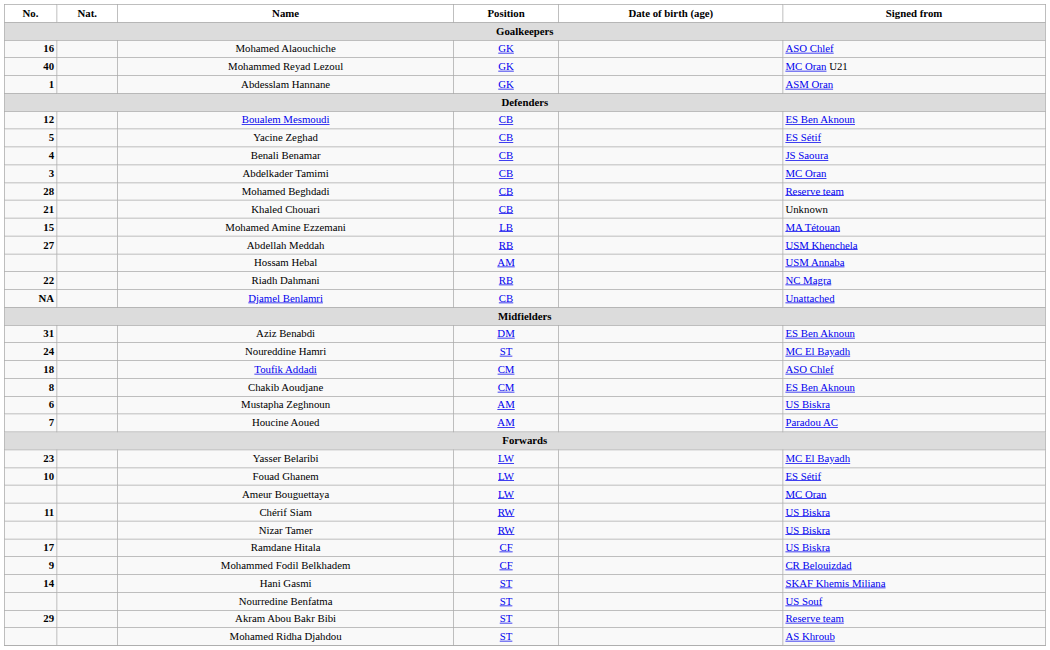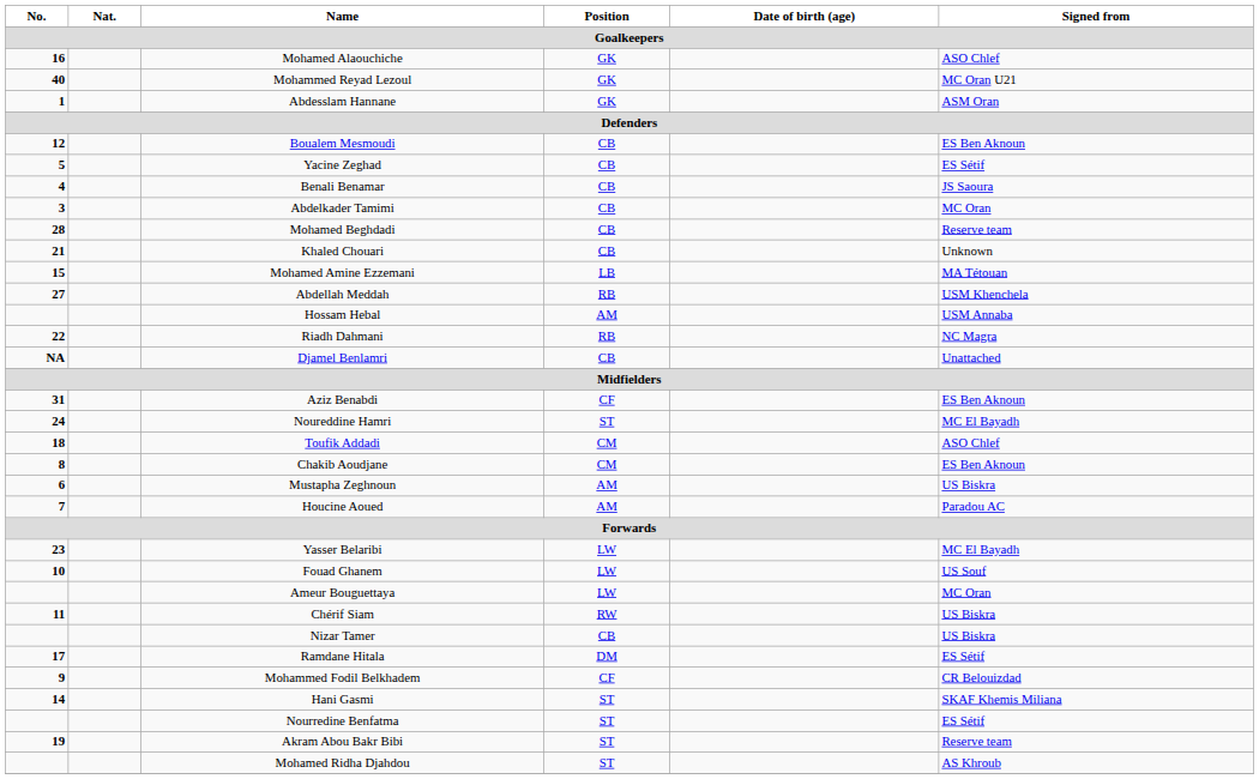 <table class="wikitable" style="text-align:center; font-size:90%; width:70%">
 <tr>
 <th style="background:white; color:black; text-align:center;">No.</th>
 <th style="background:white; color:black; text-align:center;">Nat.</th>
 <th style="background:white; color:black; text-align:center;">Name</th>
 <th style="background:white; color:black; text-align:center;">Position</th>
 <th style="background:white; color:black; text-align:center;">Date of birth (age)</th>
 <th style="background:white; color:black; text-align:center;">Signed from</th>
 </tr>
 <tr>
 <th colspan=10 style="background:#DCDCDC; text-align:center;">Goalkeepers</th>
 </tr>
 <tr>
 <td style="text-align:right"><strong>16</strong></td>
 <td></td>
 <td>Mohamed Alaouchiche</td>
 <td><a href='#'>GK</a></td>
 <td></td>
 <td style="text-align:left"> <a href='#'>ASO Chlef</a></td>
 </tr>
 <tr>
 <td style="text-align:right"><strong>40</strong></td>
 <td></td>
 <td>Mohammed Reyad Lezoul</td>
 <td><a href='#'>GK</a></td>
 <td></td>
 <td style="text-align:left"> <a href='#'>MC Oran</a> U21</td>
 </tr>
 <tr>
 <td style="text-align:right"><strong>1</strong></td>
 <td></td>
 <td>Abdesslam Hannane</td>
 <td><a href='#'>GK</a></td>
 <td></td>
 <td style="text-align:left"> <a href='#'>ASM Oran</a></td>
 </tr>
 <tr>
 <th colspan=10 style="background:#DCDCDC; text-align:center;">Defenders</th>
 </tr>
 <tr>
 <td style="text-align:right"><strong>12</strong></td>
 <td></td>
 <td><a href='#'>Boualem Mesmoudi</a></td>
 <td><a href='#'>CB</a></td>
 <td></td>
 <td style="text-align:left"> <a href='#'>ES Ben Aknoun</a></td>
 </tr>
 <tr>
 <td style="text-align:right"><strong>5</strong></td>
 <td></td>
 <td>Yacine Zeghad</td>
 <td><a href='#'>CB</a></td>
 <td></td>
 <td style="text-align:left"> <a href='#'>ES Sétif</a></td>
 </tr>
 <tr>
 <td style="text-align:right"><strong>4</strong></td>
 <td></td>
 <td>Benali Benamar</td>
 <td><a href='#'>CB</a></td>
 <td></td>
 <td style="text-align:left"> <a href='#'>JS Saoura</a></td>
 </tr>
 <tr>
 <td style="text-align:right"><strong>3</strong></td>
 <td></td>
 <td>Abdelkader Tamimi</td>
 <td><a href='#'>CB</a></td>
 <td></td>
 <td style="text-align:left"> <a href='#'>MC Oran</a></td>
 </tr>
 <tr>
 <td style="text-align:right"><strong>28</strong></td>
 <td></td>
 <td>Mohamed Beghdadi</td>
 <td><a href='#'>CB</a></td>
 <td></td>
 <td style="text-align:left"> <a href='#'>Reserve team</a></td>
 </tr>
 <tr>
 <td style="text-align:right"><strong>21</strong></td>
 <td></td>
 <td>Khaled Chouari</td>
 <td><a href='#'>CB</a></td>
 <td></td>
 <td style="text-align:left"> Unknown</td>
 </tr>
 <tr>
 <td style="text-align:right"><strong>15</strong></td>
 <td></td>
 <td>Mohamed Amine Ezzemani</td>
 <td><a href='#'>LB</a></td>
 <td></td>
 <td style="text-align:left"> <a href='#'>MA Tétouan</a></td>
 </tr>
 <tr>
 <td style="text-align:right"><strong>27</strong></td>
 <td></td>
 <td>Abdellah Meddah</td>
 <td><a href='#'>RB</a></td>
 <td></td>
 <td style="text-align:left"> <a href='#'>USM Khenchela</a></td>
 </tr>
 <tr>
 <td></td>
 <td></td>
 <td>Hossam Hebal</td>
 <td><a href='#'>AM</a></td>
 <td></td>
 <td style="text-align:left"> <a href='#'>USM Annaba</a></td>
 </tr>
 <tr>
 <td style="text-align:right"><strong>22</strong></td>
 <td></td>
 <td>Riadh Dahmani</td>
 <td><a href='#'>RB</a></td>
 <td></td>
 <td style="text-align:left"> <a href='#'>NC Magra</a></td>
 </tr>
 <tr>
 <td style="text-align:right"><strong>NA</strong></td>
 <td></td>
 <td><a href='#'>Djamel Benlamri</a></td>
 <td><a href='#'>CB</a></td>
 <td></td>
 <td style="text-align:left"><a href='#'>Unattached</a></td>
 </tr>
 <tr>
 <th colspan=10 style="background:#DCDCDC; text-align:center;">Midfielders</th>
 </tr>
 <tr>
 <td style="text-align:right"><strong>31</strong></td>
 <td></td>
 <td>Aziz Benabdi</td>
-<td><a href='#'>DM</a></td>
+<td><a href='#'>CF</a></td>
 <td></td>
 <td style="text-align:left"> <a href='#'>ES Ben Aknoun</a></td>
 </tr>
 <tr>
 <td style="text-align:right"><strong>24</strong></td>
 <td></td>
 <td>Noureddine Hamri</td>
 <td><a href='#'>ST</a></td>
 <td></td>
 <td style="text-align:left"> <a href='#'>MC El Bayadh</a></td>
 </tr>
 <tr>
 <td style="text-align:right"><strong>18</strong></td>
 <td></td>
 <td><a href='#'>Toufik Addadi</a></td>
 <td><a href='#'>CM</a></td>
 <td></td>
 <td style="text-align:left"> <a href='#'>ASO Chlef</a></td>
 </tr>
 <tr>
 <td style="text-align:right"><strong>8</strong></td>
 <td></td>
 <td>Chakib Aoudjane</td>
 <td><a href='#'>CM</a></td>
 <td></td>
 <td style="text-align:left"> <a href='#'>ES Ben Aknoun</a></td>
 </tr>
 <tr>
 <td style="text-align:right"><strong>6</strong></td>
 <td></td>
 <td>Mustapha Zeghnoun</td>
 <td><a href='#'>AM</a></td>
 <td></td>
 <td style="text-align:left"> <a href='#'>US Biskra</a></td>
 </tr>
 <tr>
 <td style="text-align:right"><strong>7</strong></td>
 <td></td>
 <td>Houcine Aoued</td>
 <td><a href='#'>AM</a></td>
 <td></td>
 <td style="text-align:left"> <a href='#'>Paradou AC</a></td>
 </tr>
 <tr>
 <th colspan=10 style="background:#DCDCDC; text-align:center;">Forwards</th>
 </tr>
 <tr>
 <td style="text-align:right"><strong>23</strong></td>
 <td></td>
 <td>Yasser Belaribi</td>
 <td><a href='#'>LW</a></td>
 <td></td>
 <td style="text-align:left"> <a href='#'>MC El Bayadh</a></td>
 </tr>
 <tr>
 <td style="text-align:right"><strong>10</strong></td>
 <td></td>
 <td>Fouad Ghanem</td>
 <td><a href='#'>LW</a></td>
 <td></td>
-<td style="text-align:left"> <a href='#'>ES Sétif</a></td>
+<td style="text-align:left"> <a href='#'>US Souf</a></td>
 </tr>
 <tr>
 <td></td>
 <td></td>
 <td>Ameur Bouguettaya</td>
 <td><a href='#'>LW</a></td>
 <td></td>
 <td style="text-align:left"> <a href='#'>MC Oran</a></td>
 </tr>
 <tr>
 <td style="text-align:right"><strong>11</strong></td>
 <td></td>
 <td>Chérif Siam</td>
 <td><a href='#'>RW</a></td>
 <td></td>
 <td style="text-align:left"> <a href='#'>US Biskra</a></td>
 </tr>
 <tr>
 <td></td>
 <td></td>
 <td>Nizar Tamer</td>
-<td><a href='#'>RW</a></td>
+<td><a href='#'>CB</a></td>
 <td></td>
 <td style="text-align:left"> <a href='#'>US Biskra</a></td>
 </tr>
 <tr>
 <td style="text-align:right"><strong>17</strong></td>
 <td></td>
 <td>Ramdane Hitala</td>
-<td><a href='#'>CF</a></td>
+<td><a href='#'>DM</a></td>
 <td></td>
-<td style="text-align:left"> <a href='#'>US Biskra</a></td>
+<td style="text-align:left"> <a href='#'>ES Sétif</a></td>
 </tr>
 <tr>
 <td style="text-align:right"><strong>9</strong></td>
 <td></td>
 <td>Mohammed Fodil Belkhadem</td>
 <td><a href='#'>CF</a></td>
 <td></td>
 <td style="text-align:left"> <a href='#'>CR Belouizdad</a></td>
 </tr>
 <tr>
 <td style="text-align:right"><strong>14</strong></td>
 <td></td>
 <td>Hani Gasmi</td>
 <td><a href='#'>ST</a></td>
 <td></td>
 <td style="text-align:left"> <a href='#'>SKAF Khemis Miliana</a></td>
 </tr>
 <tr>
 <td></td>
 <td></td>
 <td>Nourredine Benfatma</td>
 <td><a href='#'>ST</a></td>
 <td></td>
-<td style="text-align:left"> <a href='#'>US Souf</a></td>
+<td style="text-align:left"> <a href='#'>ES Sétif</a></td>
 </tr>
 <tr>
-<td style="text-align:right"><strong>29</strong></td>
+<td style="text-align:right"><strong>19</strong></td>
 <td></td>
 <td>Akram Abou Bakr Bibi</td>
 <td><a href='#'>ST</a></td>
 <td></td>
 <td style="text-align:left"> <a href='#'>Reserve team</a></td>
 </tr>
 <tr>
 <td></td>
 <td></td>
 <td>Mohamed Ridha Djahdou</td>
 <td><a href='#'>ST</a></td>
 <td></td>
 <td style="text-align:left"> <a href='#'>AS Khroub</a></td>
 </tr>
 <tr>
 </tr>
 </table>
